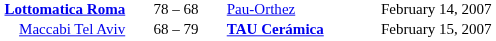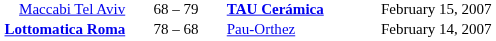 <table style="text-align:center">
 <tr>
 <th width=160></th>
 <th width=100></th>
 <th width=160></th>
 <th width=200></th>
 </tr>
 <tr>
+<td align=right><a href='#'>Maccabi Tel Aviv</a> </td>
+<td>68 – 79</td>
+<td align=left> <strong><a href='#'>TAU Cerámica</a></strong></td>
+<td align=left>February 15, 2007</td>
+</tr>
+<tr>
 <td align=right><strong><a href='#'>Lottomatica Roma</a></strong> </td>
 <td>78 – 68</td>
 <td align=left> <a href='#'>Pau-Orthez</a></td>
 <td align=left>February 14, 2007</td>
 </tr>
-<tr>
-<td align=right><a href='#'>Maccabi Tel Aviv</a> </td>
-<td>68 – 79</td>
-<td align=left> <strong><a href='#'>TAU Cerámica</a></strong></td>
-<td align=left>February 15, 2007</td>
-</tr>
 </table>
